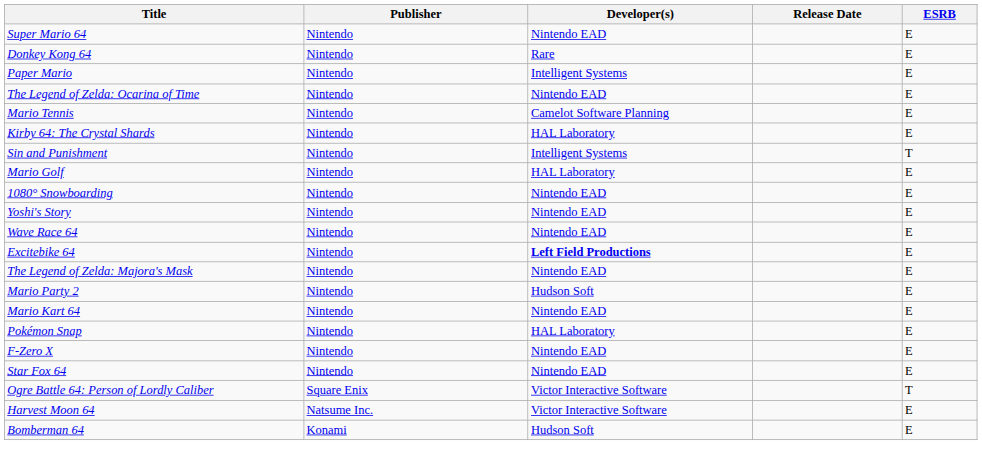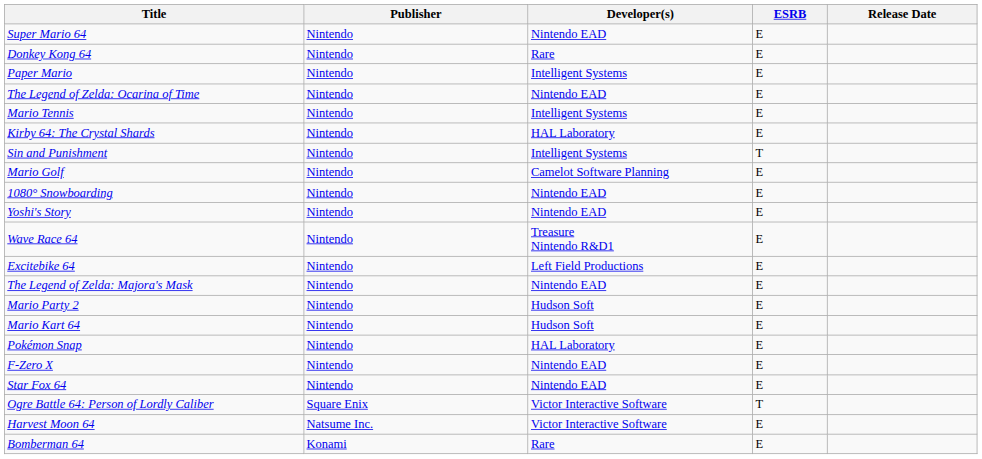 <table class="wikitable sortable" style=>
 <tr>
 <th style="width:20%;">Title</th>
 <th style="width:15%;">Publisher</th>
 <th style="width:15%;">Developer(s)</th>
+<th style="width:5%;"><a href='#'>ESRB</a></th>
 <th style="width:10%;">Release Date</th>
-<th style="width:5%;"><a href='#'>ESRB</a></th>
 </tr>
 <tr>
 <td><em><a href='#'>Super Mario 64</a></em></td>
 <td><a href='#'>Nintendo</a></td>
 <td><a href='#'>Nintendo EAD</a></td>
+<td>E</td>
 <td></td>
-<td>E</td>
 </tr>
 <tr>
 <td><em><a href='#'>Donkey Kong 64</a></em></td>
 <td><a href='#'>Nintendo</a></td>
 <td><a href='#'>Rare</a></td>
+<td>E</td>
 <td></td>
-<td>E</td>
 </tr>
 <tr>
 <td><em><a href='#'>Paper Mario</a></em></td>
 <td><a href='#'>Nintendo</a></td>
 <td><a href='#'>Intelligent Systems</a></td>
+<td>E</td>
 <td></td>
-<td>E</td>
 </tr>
 <tr>
 <td><em><a href='#'>The Legend of Zelda: Ocarina of Time</a></em></td>
 <td><a href='#'>Nintendo</a></td>
 <td><a href='#'>Nintendo EAD</a></td>
+<td>E</td>
 <td></td>
-<td>E</td>
 </tr>
 <tr>
 <td><em><a href='#'>Mario Tennis</a></em></td>
 <td><a href='#'>Nintendo</a></td>
-<td><a href='#'>Camelot Software Planning</a></td>
+<td><a href='#'>Intelligent Systems</a></td>
+<td>E</td>
 <td></td>
-<td>E</td>
 </tr>
 <tr>
 <td><em><a href='#'>Kirby 64: The Crystal Shards</a></em></td>
 <td><a href='#'>Nintendo</a></td>
 <td><a href='#'>HAL Laboratory</a></td>
+<td>E</td>
 <td></td>
-<td>E</td>
 </tr>
 <tr>
 <td><em><a href='#'>Sin and Punishment</a></em></td>
 <td><a href='#'>Nintendo</a></td>
 <td><a href='#'>Intelligent Systems</a></td>
+<td>T</td>
 <td></td>
-<td>T</td>
 </tr>
 <tr>
 <td><em><a href='#'>Mario Golf</a></em></td>
 <td><a href='#'>Nintendo</a></td>
-<td><a href='#'>HAL Laboratory</a></td>
+<td><a href='#'>Camelot Software Planning</a></td>
+<td>E</td>
 <td></td>
-<td>E</td>
 </tr>
 <tr>
 <td><em><a href='#'>1080° Snowboarding</a></em></td>
 <td><a href='#'>Nintendo</a></td>
 <td><a href='#'>Nintendo EAD</a></td>
+<td>E</td>
 <td></td>
-<td>E</td>
 </tr>
 <tr>
 <td><em><a href='#'>Yoshi's Story</a></em></td>
 <td><a href='#'>Nintendo</a></td>
 <td><a href='#'>Nintendo EAD</a></td>
+<td>E</td>
 <td></td>
-<td>E</td>
 </tr>
 <tr>
 <td><em><a href='#'>Wave Race 64</a></em></td>
 <td><a href='#'>Nintendo</a></td>
-<td><a href='#'>Nintendo EAD</a></td>
+<td><a href='#'>Treasure</a><br><a href='#'>Nintendo R&D1</a></td>
+<td>E</td>
 <td></td>
-<td>E</td>
 </tr>
 <tr>
 <td><em><a href='#'>Excitebike 64</a></em></td>
 <td><a href='#'>Nintendo</a></td>
-<td><strong><a href='#'>Left Field Productions</a></strong></td>
+<td><a href='#'>Left Field Productions</a></td>
+<td>E</td>
 <td></td>
-<td>E</td>
 </tr>
 <tr>
 <td><em><a href='#'>The Legend of Zelda: Majora's Mask</a></em></td>
 <td><a href='#'>Nintendo</a></td>
 <td><a href='#'>Nintendo EAD</a></td>
+<td>E</td>
 <td></td>
-<td>E</td>
 </tr>
 <tr>
 <td><em><a href='#'>Mario Party 2</a></em></td>
 <td><a href='#'>Nintendo</a></td>
 <td><a href='#'>Hudson Soft</a></td>
+<td>E</td>
 <td></td>
-<td>E</td>
 </tr>
 <tr>
 <td><em><a href='#'>Mario Kart 64</a></em></td>
 <td><a href='#'>Nintendo</a></td>
-<td><a href='#'>Nintendo EAD</a></td>
+<td><a href='#'>Hudson Soft</a></td>
+<td>E</td>
 <td></td>
-<td>E</td>
 </tr>
 <tr>
 <td><em><a href='#'>Pokémon Snap</a></em></td>
 <td><a href='#'>Nintendo</a></td>
 <td><a href='#'>HAL Laboratory</a></td>
+<td>E</td>
 <td></td>
-<td>E</td>
 </tr>
 <tr>
 <td><em><a href='#'>F-Zero X</a></em></td>
 <td><a href='#'>Nintendo</a></td>
 <td><a href='#'>Nintendo EAD</a></td>
+<td>E</td>
 <td></td>
-<td>E</td>
 </tr>
 <tr>
 <td><em><a href='#'>Star Fox 64</a></em></td>
 <td><a href='#'>Nintendo</a></td>
 <td><a href='#'>Nintendo EAD</a></td>
+<td>E</td>
 <td></td>
-<td>E</td>
 </tr>
 <tr>
 <td><em><a href='#'>Ogre Battle 64: Person of Lordly Caliber</a></em></td>
 <td><a href='#'>Square Enix</a></td>
 <td><a href='#'>Victor Interactive Software</a></td>
+<td>T</td>
 <td></td>
-<td>T</td>
 </tr>
 <tr>
 <td><em><a href='#'>Harvest Moon 64</a></em></td>
 <td><a href='#'>Natsume Inc.</a></td>
 <td><a href='#'>Victor Interactive Software</a></td>
+<td>E</td>
 <td></td>
-<td>E</td>
 </tr>
 <tr>
 <td><em><a href='#'>Bomberman 64</a></em></td>
 <td><a href='#'>Konami</a></td>
-<td><a href='#'>Hudson Soft</a></td>
+<td><a href='#'>Rare</a></td>
+<td>E</td>
 <td></td>
-<td>E</td>
 </tr>
 </table>
